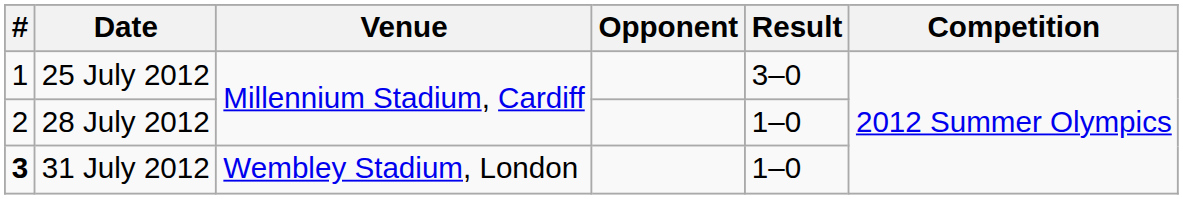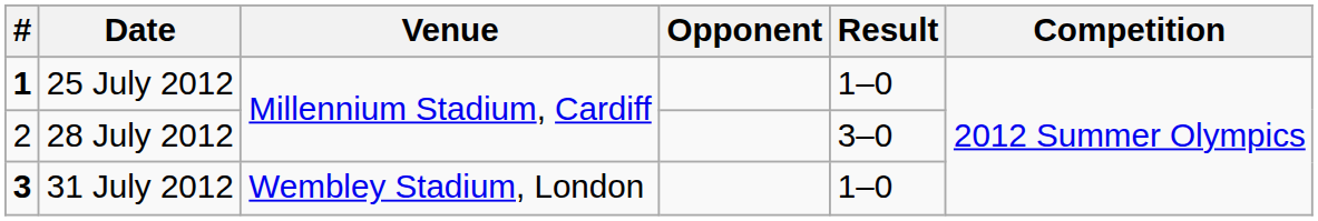 <table class="wikitable sortable collapsible" border="1">
 <tr>
 <th>#</th>
 <th>Date</th>
 <th>Venue</th>
 <th>Opponent</th>
 <th>Result</th>
 <th>Competition</th>
 </tr>
 <tr>
-<td>1</td>
+<td><strong>1</strong></td>
 <td>25 July 2012</td>
 <td rowspan="2"><a href='#'>Millennium Stadium</a>, <a href='#'>Cardiff</a></td>
 <td></td>
-<td>3–0</td>
+<td>1–0</td>
 <td rowspan="3"><a href='#'>2012 Summer Olympics</a></td>
 </tr>
 <tr>
 <td>2</td>
 <td>28 July 2012</td>
 <td></td>
-<td>1–0</td>
+<td>3–0</td>
 </tr>
 <tr>
 <td><strong>3</strong></td>
 <td>31 July 2012</td>
 <td><a href='#'>Wembley Stadium</a>, London</td>
 <td></td>
 <td>1–0</td>
 </tr>
 </table>
